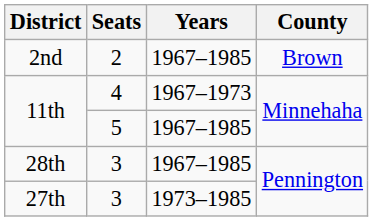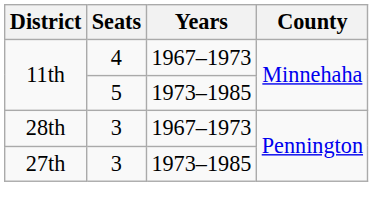 <table class="wikitable">
 <tr>
 <th>District</th>
 <th>Seats</th>
 <th>Years</th>
 <th>County</th>
-</tr>
-<tr align=center>
-<td>2nd</td>
-<td>2</td>
-<td>1967–1985</td>
-<td><a href='#'>Brown</a></td>
 </tr>
 <tr align=center>
 <td rowspan=2>11th</td>
 <td>4</td>
 <td>1967–1973</td>
 <td rowspan=2><a href='#'>Minnehaha</a></td>
 </tr>
 <tr align=center>
 <td>5</td>
-<td>1967–1985</td>
+<td>1973–1985</td>
 </tr>
 <tr align=center>
 <td>28th</td>
 <td>3</td>
-<td>1967–1985</td>
+<td>1967–1973</td>
 <td rowspan=2><a href='#'>Pennington</a></td>
 </tr>
 <tr align=center>
 <td>27th</td>
 <td>3</td>
 <td>1973–1985</td>
 </tr>
 </table>
